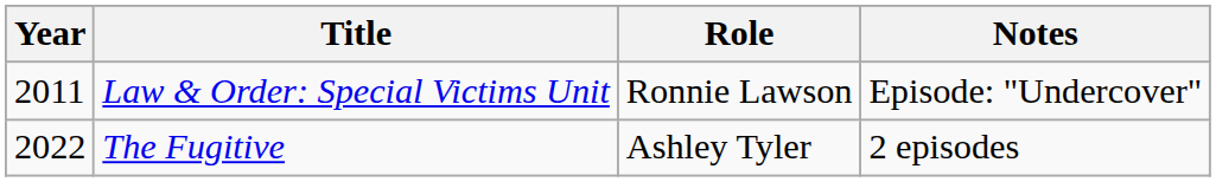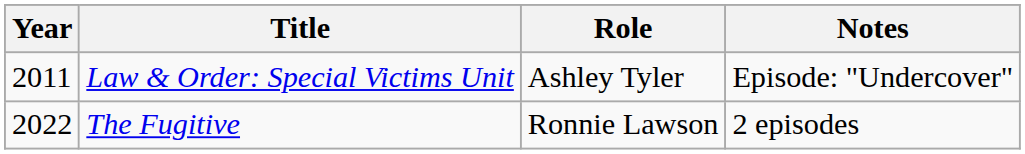 <table class="wikitable sortable">
 <tr>
 <th>Year</th>
 <th>Title</th>
 <th>Role</th>
 <th class="unsortable">Notes</th>
 </tr>
 <tr>
 <td>2011</td>
 <td><em><a href='#'>Law & Order: Special Victims Unit</a></em></td>
-<td>Ronnie Lawson</td>
+<td>Ashley Tyler</td>
 <td>Episode: "Undercover"</td>
 </tr>
 <tr>
 <td>2022</td>
 <td><em><a href='#'>The Fugitive</a></em></td>
-<td>Ashley Tyler</td>
+<td>Ronnie Lawson</td>
 <td>2 episodes</td>
 </tr>
 </table>
